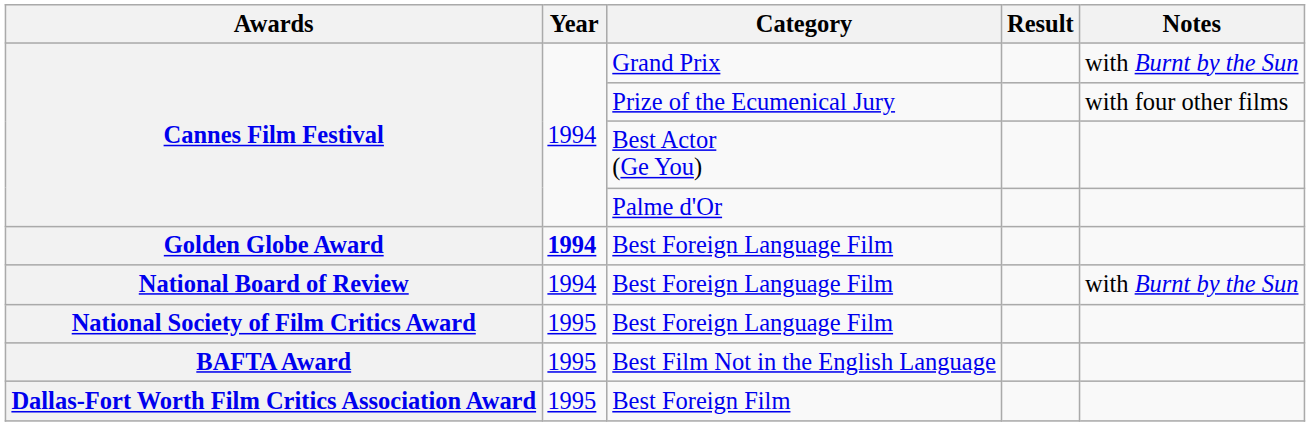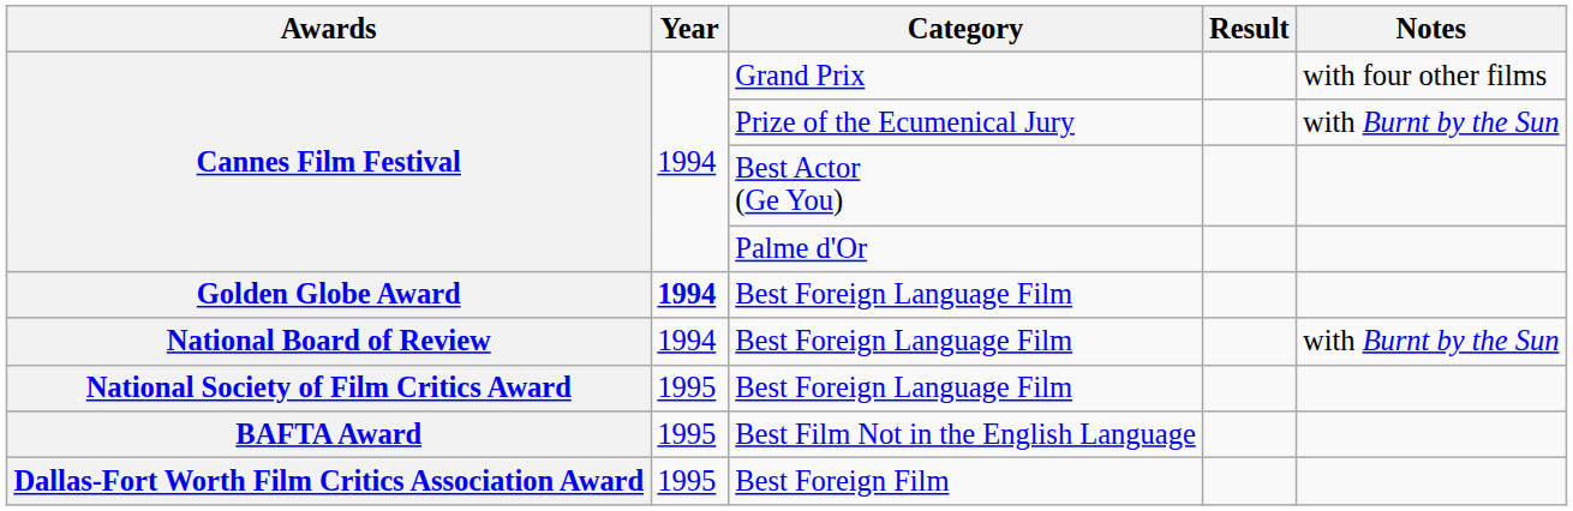 <table class="wikitable plainrowheaders" style="margin:1em auto;">
 <tr>
 <th>Awards</th>
 <th width="5%">Year</th>
 <th>Category</th>
 <th>Result</th>
 <th>Notes</th>
 </tr>
 <tr>
 <th scope="row" rowspan="4"><a href='#'>Cannes Film Festival</a></th>
 <td rowspan="4"><a href='#'>1994</a></td>
 <td><a href='#'>Grand Prix</a></td>
 <td></td>
-<td>with <em><a href='#'>Burnt by the Sun</a></em></td>
+<td>with four other films</td>
 </tr>
 <tr>
 <td><a href='#'>Prize of the Ecumenical Jury</a></td>
 <td></td>
-<td>with four other films</td>
+<td>with <em><a href='#'>Burnt by the Sun</a></em></td>
 </tr>
 <tr>
 <td><a href='#'>Best Actor</a><br>(<a href='#'>Ge You</a>)</td>
 <td></td>
 <td></td>
 </tr>
 <tr>
 <td><a href='#'>Palme d'Or</a></td>
 <td></td>
 <td></td>
 </tr>
 <tr>
 <th scope="row"><a href='#'>Golden Globe Award</a></th>
 <td><strong><a href='#'>1994</a></strong></td>
 <td><a href='#'>Best Foreign Language Film</a></td>
 <td></td>
 <td></td>
 </tr>
 <tr>
 <th scope="row"><a href='#'>National Board of Review</a></th>
 <td><a href='#'>1994</a></td>
 <td><a href='#'>Best Foreign Language Film</a></td>
 <td></td>
 <td>with <em><a href='#'>Burnt by the Sun</a></em></td>
 </tr>
 <tr>
 <th scope="row"><a href='#'>National Society of Film Critics Award</a></th>
 <td><a href='#'>1995</a></td>
 <td><a href='#'>Best Foreign Language Film</a></td>
 <td></td>
 <td></td>
 </tr>
 <tr>
 <th scope="row"><a href='#'>BAFTA Award</a></th>
 <td><a href='#'>1995</a></td>
 <td><a href='#'>Best Film Not in the English Language</a></td>
 <td></td>
 <td></td>
 </tr>
 <tr>
 <th scope="row"><a href='#'>Dallas-Fort Worth Film Critics Association Award</a></th>
 <td><a href='#'>1995</a></td>
 <td><a href='#'>Best Foreign Film</a></td>
 <td></td>
 <td></td>
 </tr>
 </table>
